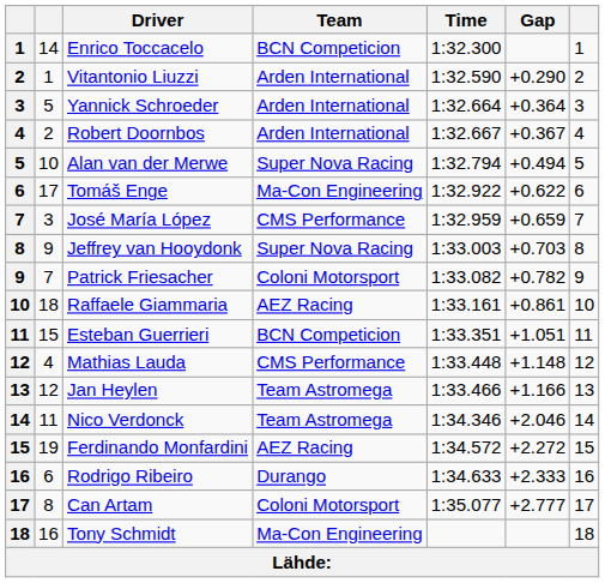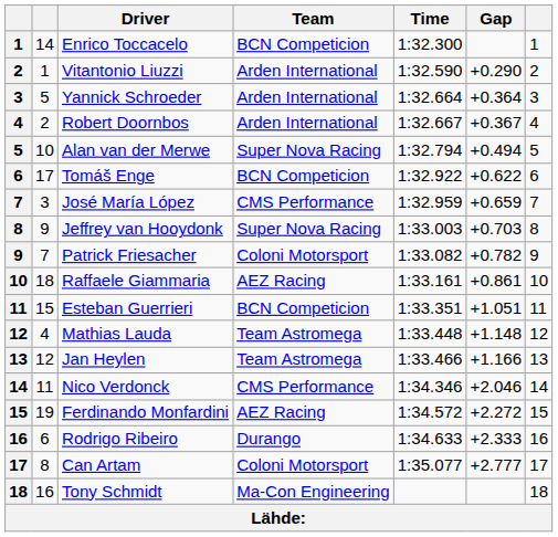 <table class="wikitable" style="font-size:85%">
 <tr>
 <th></th>
 <th></th>
 <th>Driver</th>
 <th>Team</th>
 <th>Time</th>
 <th>Gap</th>
 <th></th>
 </tr>
 <tr>
 <th>1</th>
 <td align="center">14</td>
 <td> <a href='#'>Enrico Toccacelo</a></td>
 <td><a href='#'>BCN Competicion</a></td>
 <td>1:32.300</td>
 <td></td>
 <td>1</td>
 </tr>
 <tr>
 <th>2</th>
 <td align="center">1</td>
 <td> <a href='#'>Vitantonio Liuzzi</a></td>
 <td><a href='#'>Arden International</a></td>
 <td>1:32.590</td>
 <td>+0.290</td>
 <td>2</td>
 </tr>
 <tr>
 <th>3</th>
 <td align="center">5</td>
 <td> <a href='#'>Yannick Schroeder</a></td>
 <td><a href='#'>Arden International</a></td>
 <td>1:32.664</td>
 <td>+0.364</td>
 <td>3</td>
 </tr>
 <tr>
 <th>4</th>
 <td align="center">2</td>
 <td> <a href='#'>Robert Doornbos</a></td>
 <td><a href='#'>Arden International</a></td>
 <td>1:32.667</td>
 <td>+0.367</td>
 <td>4</td>
 </tr>
 <tr>
 <th>5</th>
 <td align="center">10</td>
 <td> <a href='#'>Alan van der Merwe</a></td>
 <td><a href='#'>Super Nova Racing</a></td>
 <td>1:32.794</td>
 <td>+0.494</td>
 <td>5</td>
 </tr>
 <tr>
 <th>6</th>
 <td align="center">17</td>
 <td> <a href='#'>Tomáš Enge</a></td>
-<td><a href='#'>Ma-Con Engineering</a></td>
+<td><a href='#'>BCN Competicion</a></td>
 <td>1:32.922</td>
 <td>+0.622</td>
 <td>6</td>
 </tr>
 <tr>
 <th>7</th>
 <td align="center">3</td>
 <td> <a href='#'>José María López</a></td>
 <td><a href='#'>CMS Performance</a></td>
 <td>1:32.959</td>
 <td>+0.659</td>
 <td>7</td>
 </tr>
 <tr>
 <th>8</th>
 <td align="center">9</td>
 <td> <a href='#'>Jeffrey van Hooydonk</a></td>
 <td><a href='#'>Super Nova Racing</a></td>
 <td>1:33.003</td>
 <td>+0.703</td>
 <td>8</td>
 </tr>
 <tr>
 <th>9</th>
 <td align="center">7</td>
 <td> <a href='#'>Patrick Friesacher</a></td>
 <td><a href='#'>Coloni Motorsport</a></td>
 <td>1:33.082</td>
 <td>+0.782</td>
 <td>9</td>
 </tr>
 <tr>
 <th>10</th>
 <td align="center">18</td>
 <td> <a href='#'>Raffaele Giammaria</a></td>
 <td><a href='#'>AEZ Racing</a></td>
 <td>1:33.161</td>
 <td>+0.861</td>
 <td>10</td>
 </tr>
 <tr>
 <th>11</th>
 <td align="center">15</td>
 <td> <a href='#'>Esteban Guerrieri</a></td>
 <td><a href='#'>BCN Competicion</a></td>
 <td>1:33.351</td>
 <td>+1.051</td>
 <td>11</td>
 </tr>
 <tr>
 <th>12</th>
 <td align="center">4</td>
 <td> <a href='#'>Mathias Lauda</a></td>
-<td><a href='#'>CMS Performance</a></td>
+<td><a href='#'>Team Astromega</a></td>
 <td>1:33.448</td>
 <td>+1.148</td>
 <td>12</td>
 </tr>
 <tr>
 <th>13</th>
 <td align="center">12</td>
 <td> <a href='#'>Jan Heylen</a></td>
 <td><a href='#'>Team Astromega</a></td>
 <td>1:33.466</td>
 <td>+1.166</td>
 <td>13</td>
 </tr>
 <tr>
 <th>14</th>
 <td align="center">11</td>
 <td> <a href='#'>Nico Verdonck</a></td>
-<td><a href='#'>Team Astromega</a></td>
+<td><a href='#'>CMS Performance</a></td>
 <td>1:34.346</td>
 <td>+2.046</td>
 <td>14</td>
 </tr>
 <tr>
 <th>15</th>
 <td align="center">19</td>
 <td> <a href='#'>Ferdinando Monfardini</a></td>
 <td><a href='#'>AEZ Racing</a></td>
 <td>1:34.572</td>
 <td>+2.272</td>
 <td>15</td>
 </tr>
 <tr>
 <th>16</th>
 <td align="center">6</td>
 <td> <a href='#'>Rodrigo Ribeiro</a></td>
 <td><a href='#'>Durango</a></td>
 <td>1:34.633</td>
 <td>+2.333</td>
 <td>16</td>
 </tr>
 <tr>
 <th>17</th>
 <td align="center">8</td>
 <td> <a href='#'>Can Artam</a></td>
 <td><a href='#'>Coloni Motorsport</a></td>
 <td>1:35.077</td>
 <td>+2.777</td>
 <td>17</td>
 </tr>
 <tr>
 <th>18</th>
 <td align="center">16</td>
 <td> <a href='#'>Tony Schmidt</a></td>
 <td><a href='#'>Ma-Con Engineering</a></td>
 <td></td>
 <td></td>
 <td>18</td>
 </tr>
 <tr>
 <th colspan="7">Lähde:</th>
 </tr>
 </table>
